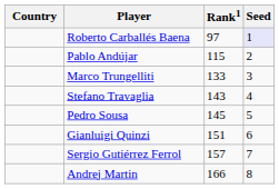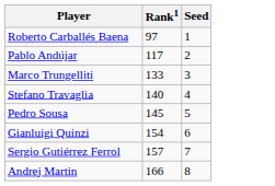 <table class="sortable wikitable">
 <tr>
-<th width="70">Country</th>
 <th width="175">Player</th>
 <th>Rank<sup>1</sup></th>
 <th>Seed</th>
 </tr>
 <tr>
-<td></td>
 <td><a href='#'>Roberto Carballés Baena</a></td>
 <td>97</td>
-<td style="background: lavender;">1</td>
+<td>1</td>
 </tr>
 <tr>
-<td></td>
 <td><a href='#'>Pablo Andújar</a></td>
-<td>115</td>
+<td>117</td>
 <td>2</td>
 </tr>
 <tr>
-<td></td>
 <td><a href='#'>Marco Trungelliti</a></td>
 <td>133</td>
 <td>3</td>
 </tr>
 <tr>
-<td></td>
 <td><a href='#'>Stefano Travaglia</a></td>
-<td>143</td>
+<td>140</td>
 <td>4</td>
 </tr>
 <tr>
-<td></td>
 <td><a href='#'>Pedro Sousa</a></td>
 <td>145</td>
 <td>5</td>
 </tr>
 <tr>
-<td></td>
 <td><a href='#'>Gianluigi Quinzi</a></td>
-<td>151</td>
+<td>154</td>
 <td>6</td>
 </tr>
 <tr>
-<td></td>
 <td><a href='#'>Sergio Gutiérrez Ferrol</a></td>
 <td>157</td>
 <td>7</td>
 </tr>
 <tr>
-<td></td>
 <td><a href='#'>Andrej Martin</a></td>
 <td>166</td>
 <td>8</td>
 </tr>
 </table>
